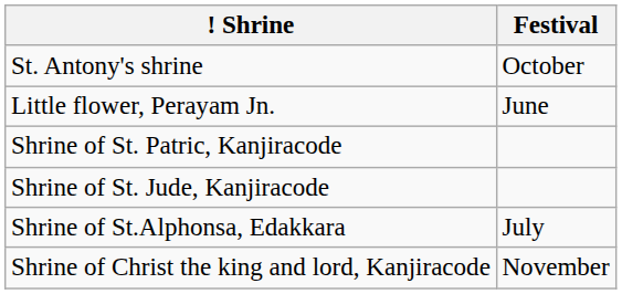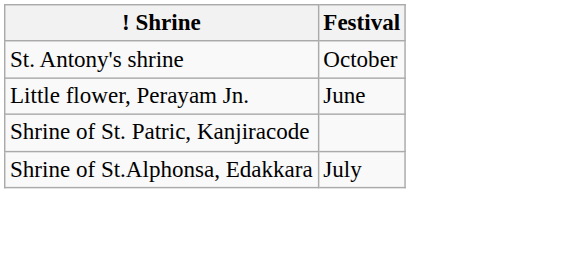 <table class="wikitable">
 <tr>
 <th>! Shrine</th>
 <th>Festival</th>
 </tr>
 <tr>
 <td>St. Antony's shrine</td>
 <td>October</td>
 </tr>
 <tr>
 <td>Little flower, Perayam Jn.</td>
 <td>June</td>
 </tr>
 <tr>
 <td>Shrine of St. Patric, Kanjiracode</td>
 <td></td>
 </tr>
 <tr>
-<td>Shrine of St. Jude, Kanjiracode</td>
-<td></td>
-</tr>
-<tr>
 <td>Shrine of St.Alphonsa, Edakkara</td>
 <td>July</td>
 </tr>
-<tr>
-<td>Shrine of Christ the king and lord, Kanjiracode</td>
-<td>November</td>
-</tr>
 </table>
